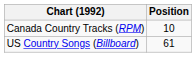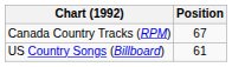 <table class="wikitable">
 <tr>
 <th scope="col">Chart (1992)</th>
 <th scope="col">Position</th>
 </tr>
 <tr>
 <td>Canada Country Tracks (<em><a href='#'>RPM</a></em>)</td>
-<td align="center">10</td>
+<td align="center">67</td>
 </tr>
 <tr>
 <td>US <a href='#'>Country Songs</a> (<em><a href='#'>Billboard</a></em>)</td>
 <td align="center">61</td>
 </tr>
 </table>
